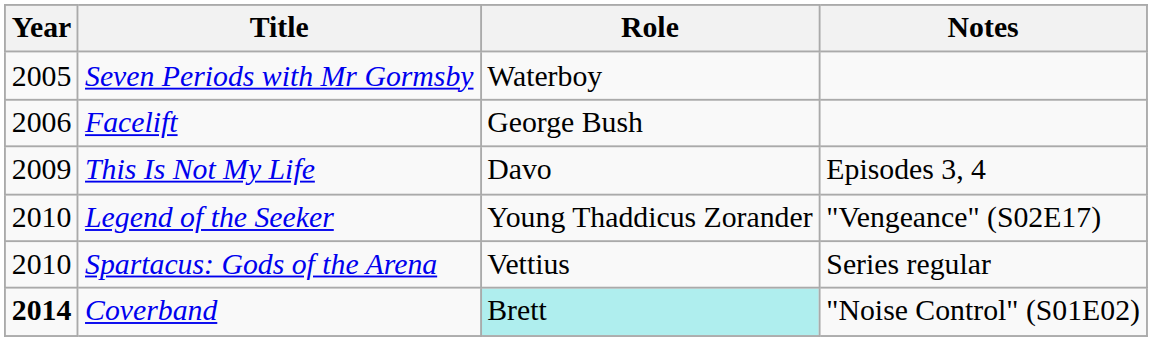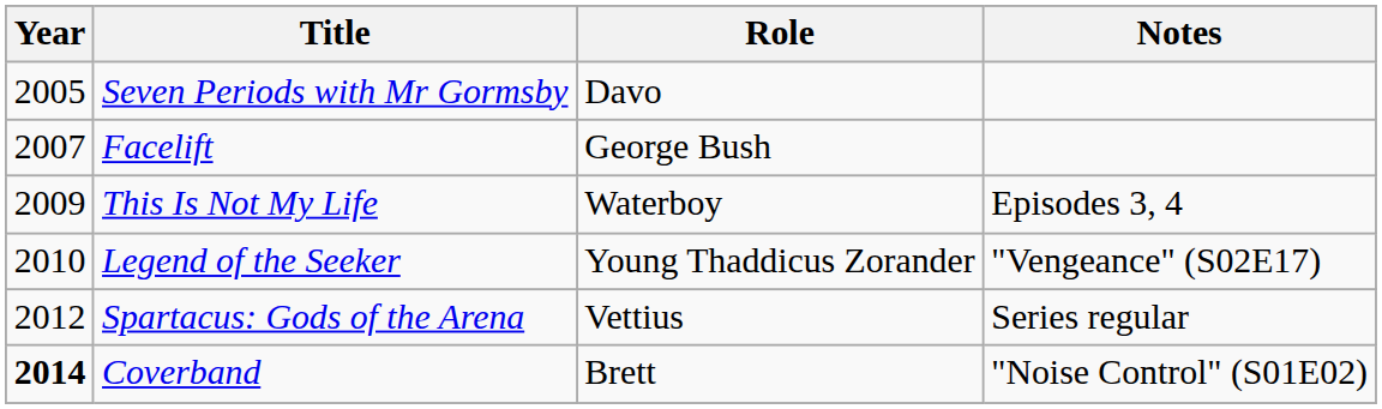 <table class="wikitable sortable">
 <tr>
 <th>Year</th>
 <th>Title</th>
 <th>Role</th>
 <th class="unsortable">Notes</th>
 </tr>
 <tr>
 <td>2005</td>
 <td><em><a href='#'>Seven Periods with Mr Gormsby</a></em></td>
-<td>Waterboy</td>
+<td>Davo</td>
 <td></td>
 </tr>
 <tr>
-<td>2006</td>
+<td>2007</td>
 <td><em><a href='#'>Facelift</a></em></td>
 <td>George Bush</td>
 <td></td>
 </tr>
 <tr>
 <td>2009</td>
 <td><em><a href='#'>This Is Not My Life</a></em></td>
-<td>Davo</td>
+<td>Waterboy</td>
 <td>Episodes 3, 4</td>
 </tr>
 <tr>
 <td>2010</td>
 <td><em><a href='#'>Legend of the Seeker</a></em></td>
 <td>Young Thaddicus Zorander</td>
 <td>"Vengeance" (S02E17)</td>
 </tr>
 <tr>
-<td>2010</td>
+<td>2012</td>
 <td><em><a href='#'>Spartacus: Gods of the Arena</a> </em></td>
 <td>Vettius</td>
 <td>Series regular</td>
 </tr>
 <tr>
 <td><strong>2014</strong></td>
 <td><em><a href='#'>Coverband</a></em></td>
-<td style="background: paleturquoise;">Brett</td>
+<td>Brett</td>
 <td>"Noise Control" (S01E02)</td>
 </tr>
 </table>
